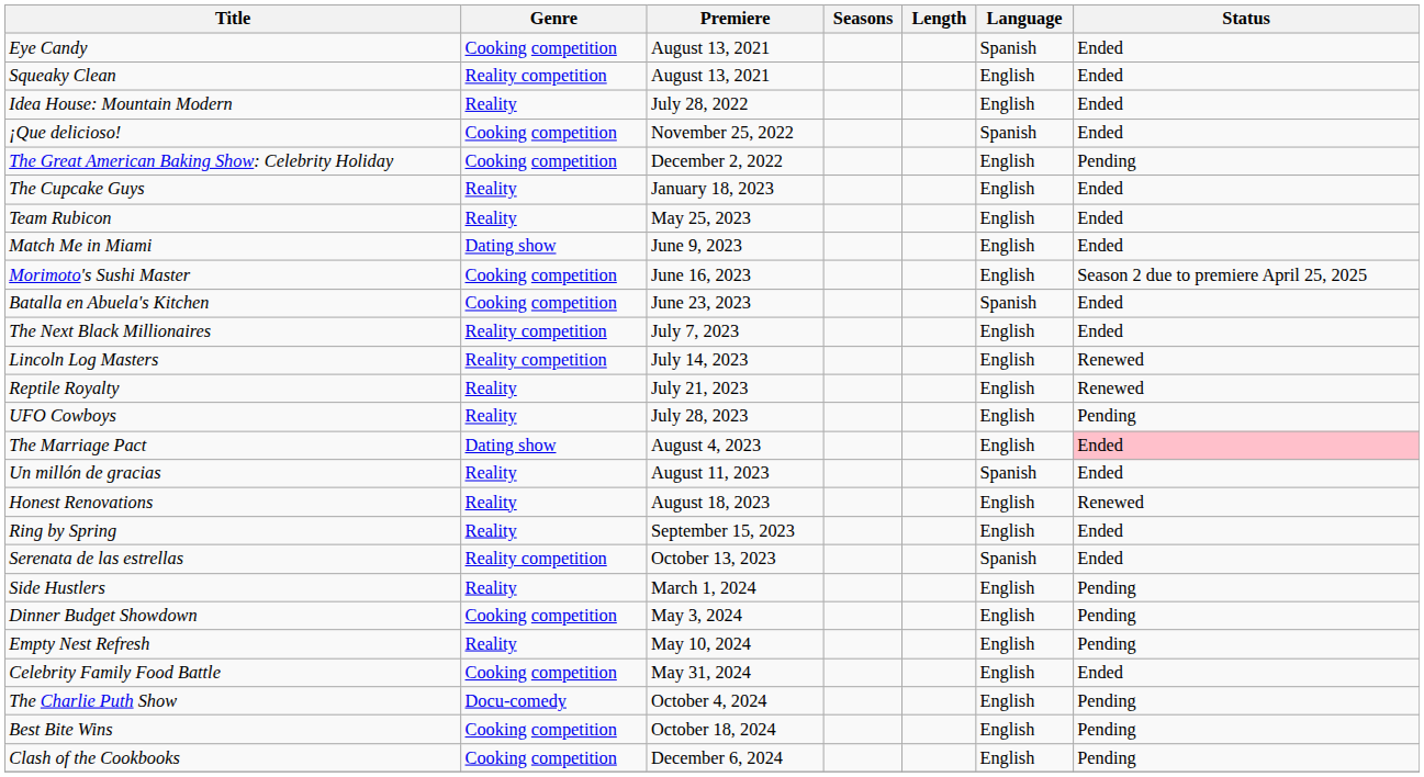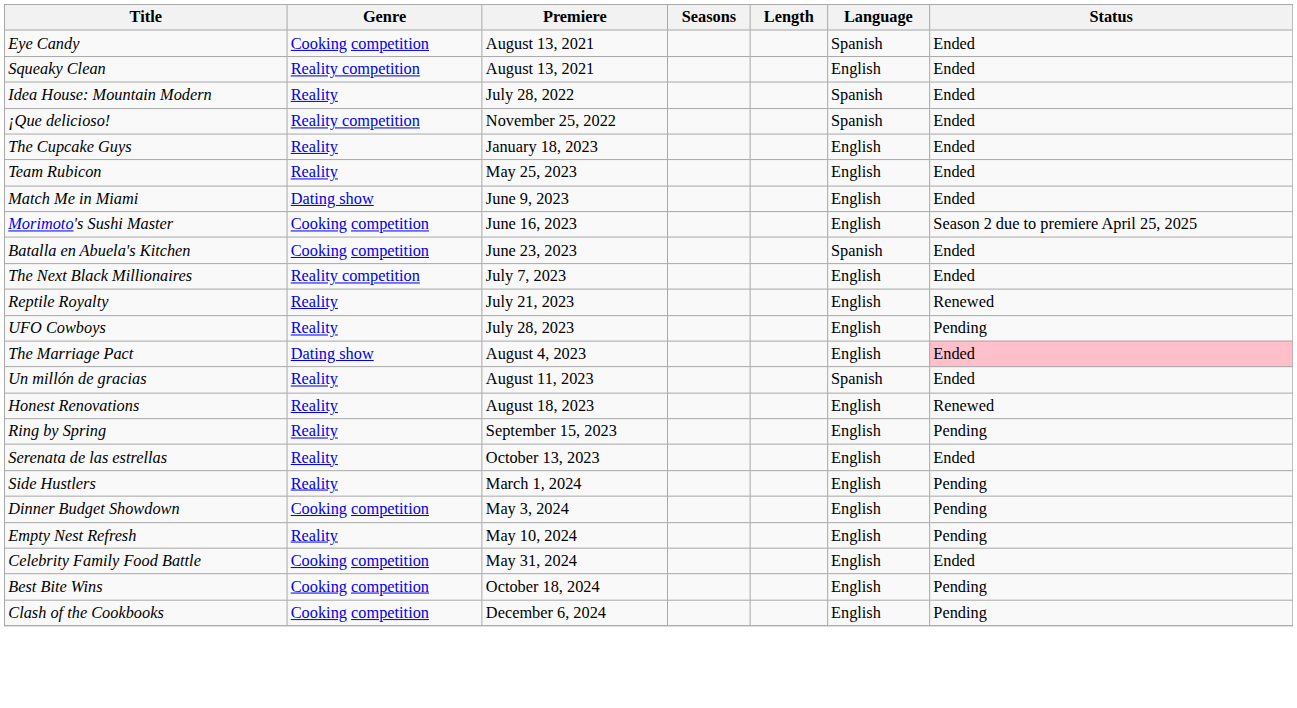 <table class="wikitable sortable" style="width:100%;">
 <tr>
 <th>Title</th>
 <th>Genre</th>
 <th>Premiere</th>
 <th>Seasons</th>
 <th>Length</th>
 <th>Language</th>
 <th>Status</th>
 </tr>
 <tr>
 <td><em>Eye Candy</em></td>
 <td><a href='#'>Cooking</a> <a href='#'>competition</a></td>
 <td>August 13, 2021</td>
 <td></td>
 <td></td>
 <td>Spanish</td>
 <td>Ended</td>
 </tr>
 <tr>
 <td><em>Squeaky Clean</em></td>
 <td><a href='#'>Reality competition</a></td>
 <td>August 13, 2021</td>
 <td></td>
 <td></td>
 <td>English</td>
 <td>Ended</td>
 </tr>
 <tr>
 <td><em>Idea House: Mountain Modern</em></td>
 <td><a href='#'>Reality</a></td>
 <td>July 28, 2022</td>
 <td></td>
 <td></td>
-<td>English</td>
+<td>Spanish</td>
 <td>Ended</td>
 </tr>
 <tr>
 <td><em>¡Que delicioso!</em></td>
-<td><a href='#'>Cooking</a> <a href='#'>competition</a></td>
+<td><a href='#'>Reality competition</a></td>
 <td>November 25, 2022</td>
 <td></td>
 <td></td>
 <td>Spanish</td>
 <td>Ended</td>
-</tr>
-<tr>
-<td><em><a href='#'>The Great American Baking Show</a>: Celebrity Holiday</em></td>
-<td><a href='#'>Cooking</a> <a href='#'>competition</a></td>
-<td>December 2, 2022</td>
-<td></td>
-<td></td>
-<td>English</td>
-<td>Pending</td>
 </tr>
 <tr>
 <td><em>The Cupcake Guys</em></td>
 <td><a href='#'>Reality</a></td>
 <td>January 18, 2023</td>
 <td></td>
 <td></td>
 <td>English</td>
 <td>Ended</td>
 </tr>
 <tr>
 <td><em>Team Rubicon</em></td>
 <td><a href='#'>Reality</a></td>
 <td>May 25, 2023</td>
 <td></td>
 <td></td>
 <td>English</td>
 <td>Ended</td>
 </tr>
 <tr>
 <td><em>Match Me in Miami</em></td>
 <td><a href='#'>Dating show</a></td>
 <td>June 9, 2023</td>
 <td></td>
 <td></td>
 <td>English</td>
 <td>Ended</td>
 </tr>
 <tr>
 <td><em><a href='#'>Morimoto</a>'s Sushi Master</em></td>
 <td><a href='#'>Cooking</a> <a href='#'>competition</a></td>
 <td>June 16, 2023</td>
 <td></td>
 <td></td>
 <td>English</td>
 <td>Season 2 due to premiere April 25, 2025</td>
 </tr>
 <tr>
 <td><em>Batalla en Abuela's Kitchen</em></td>
 <td><a href='#'>Cooking</a> <a href='#'>competition</a></td>
 <td>June 23, 2023</td>
 <td></td>
 <td></td>
 <td>Spanish</td>
 <td>Ended</td>
 </tr>
 <tr>
 <td><em>The Next Black Millionaires</em></td>
 <td><a href='#'>Reality competition</a></td>
 <td>July 7, 2023</td>
 <td></td>
 <td></td>
 <td>English</td>
 <td>Ended</td>
 </tr>
 <tr>
-<td><em>Lincoln Log Masters</em></td>
-<td><a href='#'>Reality competition</a></td>
-<td>July 14, 2023</td>
-<td></td>
-<td></td>
-<td>English</td>
-<td>Renewed</td>
-</tr>
-<tr>
 <td><em>Reptile Royalty</em></td>
 <td><a href='#'>Reality</a></td>
 <td>July 21, 2023</td>
 <td></td>
 <td></td>
 <td>English</td>
 <td>Renewed</td>
 </tr>
 <tr>
 <td><em>UFO Cowboys</em></td>
 <td><a href='#'>Reality</a></td>
 <td>July 28, 2023</td>
 <td></td>
 <td></td>
 <td>English</td>
 <td>Pending</td>
 </tr>
 <tr>
 <td><em>The Marriage Pact</em></td>
 <td><a href='#'>Dating show</a></td>
 <td>August 4, 2023</td>
 <td></td>
 <td></td>
 <td>English</td>
 <td style="background: pink;">Ended</td>
 </tr>
 <tr>
 <td><em>Un millón de gracias</em></td>
 <td><a href='#'>Reality</a></td>
 <td>August 11, 2023</td>
 <td></td>
 <td></td>
 <td>Spanish</td>
 <td>Ended</td>
 </tr>
 <tr>
 <td><em>Honest Renovations</em></td>
 <td><a href='#'>Reality</a></td>
 <td>August 18, 2023</td>
 <td></td>
 <td></td>
 <td>English</td>
 <td>Renewed</td>
 </tr>
 <tr>
 <td><em>Ring by Spring</em></td>
 <td><a href='#'>Reality</a></td>
 <td>September 15, 2023</td>
 <td></td>
 <td></td>
 <td>English</td>
-<td>Ended</td>
+<td>Pending</td>
 </tr>
 <tr>
 <td><em>Serenata de las estrellas</em></td>
-<td><a href='#'>Reality competition</a></td>
+<td><a href='#'>Reality</a></td>
 <td>October 13, 2023</td>
 <td></td>
 <td></td>
-<td>Spanish</td>
+<td>English</td>
 <td>Ended</td>
 </tr>
 <tr>
 <td><em>Side Hustlers</em></td>
 <td><a href='#'>Reality</a></td>
 <td>March 1, 2024</td>
 <td></td>
 <td></td>
 <td>English</td>
 <td>Pending</td>
 </tr>
 <tr>
 <td><em>Dinner Budget Showdown</em></td>
 <td><a href='#'>Cooking</a> <a href='#'>competition</a></td>
 <td>May 3, 2024</td>
 <td></td>
 <td></td>
 <td>English</td>
 <td>Pending</td>
 </tr>
 <tr>
 <td><em>Empty Nest Refresh</em></td>
 <td><a href='#'>Reality</a></td>
 <td>May 10, 2024</td>
 <td></td>
 <td></td>
 <td>English</td>
 <td>Pending</td>
 </tr>
 <tr>
 <td><em>Celebrity Family Food Battle</em></td>
 <td><a href='#'>Cooking</a> <a href='#'>competition</a></td>
 <td>May 31, 2024</td>
 <td></td>
 <td></td>
 <td>English</td>
 <td>Ended</td>
 </tr>
 <tr>
-<td><em>The <a href='#'>Charlie Puth</a> Show</em></td>
-<td><a href='#'>Docu-comedy</a></td>
-<td>October 4, 2024</td>
-<td></td>
-<td></td>
-<td>English</td>
-<td>Pending</td>
-</tr>
-<tr>
 <td><em>Best Bite Wins</em></td>
 <td><a href='#'>Cooking</a> <a href='#'>competition</a></td>
 <td>October 18, 2024</td>
 <td></td>
 <td></td>
 <td>English</td>
 <td>Pending</td>
 </tr>
 <tr>
 <td><em>Clash of the Cookbooks</em></td>
 <td><a href='#'>Cooking</a> <a href='#'>competition</a></td>
 <td>December 6, 2024</td>
 <td></td>
 <td></td>
 <td>English</td>
 <td>Pending</td>
 </tr>
 <tr>
 </tr>
 </table>
